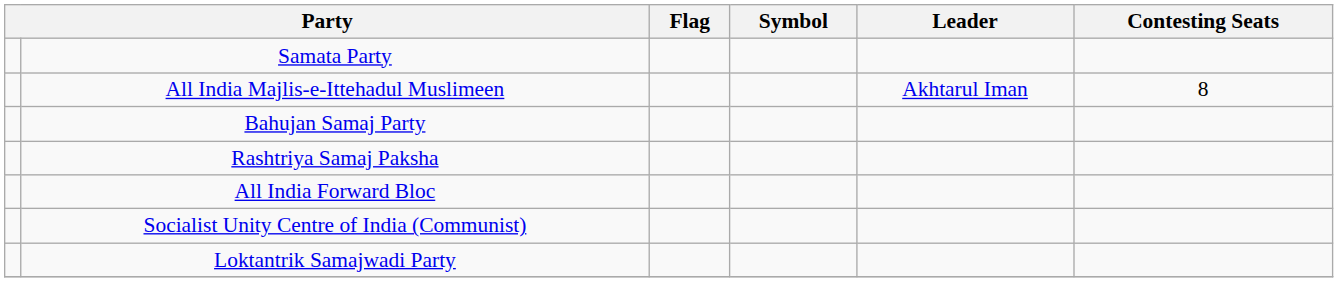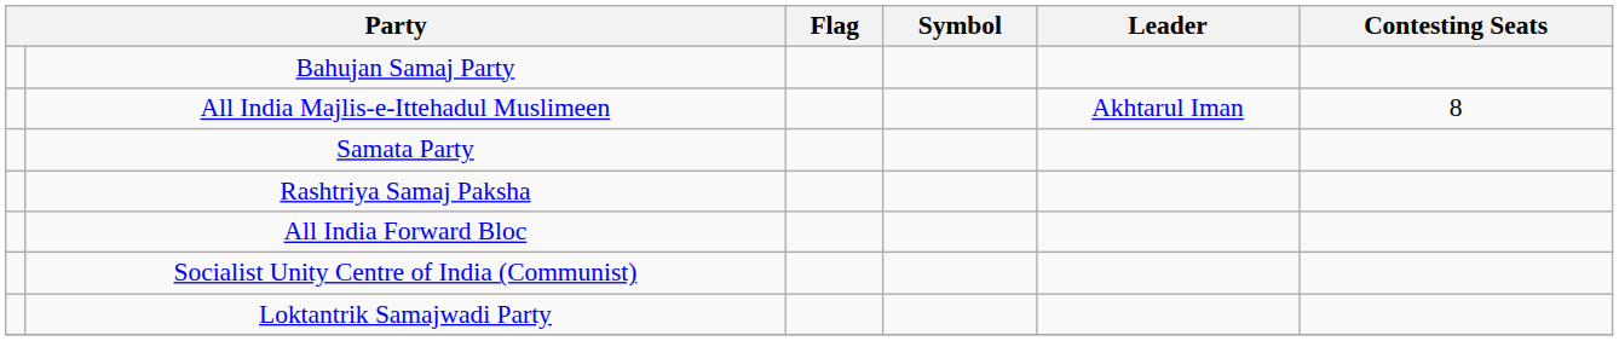 <table class="wikitable" width=50%; style="text-align:center">
 <tr>
 <th colspan="2">Party</th>
 <th>Flag</th>
 <th>Symbol</th>
 <th>Leader</th>
 <th>Contesting Seats</th>
 </tr>
 <tr>
 <td></td>
-<td><a href='#'>Samata Party</a></td>
+<td><a href='#'>Bahujan Samaj Party</a></td>
 <td></td>
 <td></td>
 <td></td>
 <td></td>
 </tr>
 <tr>
 <td></td>
 <td><a href='#'>All India Majlis-e-Ittehadul Muslimeen</a></td>
 <td></td>
 <td></td>
 <td><a href='#'>Akhtarul Iman</a></td>
 <td>8</td>
 </tr>
 <tr>
 <td></td>
-<td><a href='#'>Bahujan Samaj Party</a></td>
+<td><a href='#'>Samata Party</a></td>
 <td></td>
 <td></td>
 <td></td>
 <td></td>
 </tr>
 <tr>
 <td></td>
 <td><a href='#'>Rashtriya Samaj Paksha</a></td>
 <td></td>
 <td></td>
 <td></td>
 <td></td>
 </tr>
 <tr>
 <td></td>
 <td><a href='#'>All India Forward Bloc</a></td>
 <td></td>
 <td></td>
 <td></td>
 <td></td>
 </tr>
 <tr>
 <td></td>
 <td><a href='#'>Socialist Unity Centre of India (Communist)</a></td>
 <td></td>
 <td></td>
 <td></td>
 <td></td>
 </tr>
 <tr>
 <td></td>
 <td><a href='#'>Loktantrik Samajwadi Party</a></td>
 <td></td>
 <td></td>
 <td></td>
 <td></td>
 </tr>
 <tr>
 </tr>
 </table>
